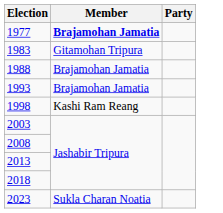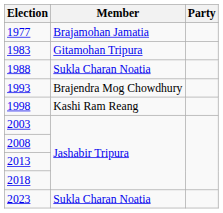 <table class="wikitable sortable">
 <tr>
 <th>Election</th>
 <th>Member</th>
 <th colspan=2>Party</th>
 </tr>
 <tr>
 <td><a href='#'>1977</a></td>
-<td><strong><a href='#'>Brajamohan Jamatia</a></strong></td>
+<td><a href='#'>Brajamohan Jamatia</a></td>
 <td></td>
 </tr>
 <tr>
 <td><a href='#'>1983</a></td>
 <td><a href='#'>Gitamohan Tripura</a></td>
 <td></td>
 </tr>
 <tr>
 <td><a href='#'>1988</a></td>
-<td><a href='#'>Brajamohan Jamatia</a></td>
+<td><a href='#'>Sukla Charan Noatia</a></td>
 <td></td>
 </tr>
 <tr>
 <td><a href='#'>1993</a></td>
-<td><a href='#'>Brajamohan Jamatia</a></td>
+<td>Brajendra Mog Chowdhury</td>
 <td></td>
 </tr>
 <tr>
 <td><a href='#'>1998</a></td>
 <td>Kashi Ram Reang</td>
 <td></td>
 </tr>
 <tr>
 <td><a href='#'>2003</a></td>
 <td rowspan=4><a href='#'>Jashabir Tripura</a></td>
 </tr>
 <tr>
 <td><a href='#'>2008</a></td>
 </tr>
 <tr>
 <td><a href='#'>2013</a></td>
 </tr>
 <tr>
 <td><a href='#'>2018</a></td>
 </tr>
 <tr>
 <td><a href='#'>2023</a></td>
 <td><a href='#'>Sukla Charan Noatia</a></td>
 <td></td>
 </tr>
 </table>
